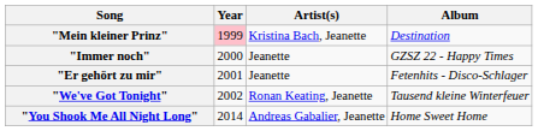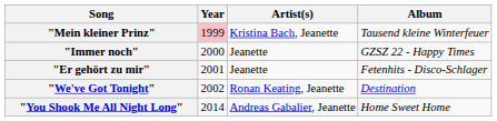 <table class="wikitable plainrowheaders" border="1">
 <tr>
 <th scope="col" style="width:16em;">Song</th>
 <th scope="col">Year</th>
 <th scope="col">Artist(s)</th>
 <th scope="col">Album</th>
 </tr>
 <tr>
 <th scope="row">"Mein kleiner Prinz"</th>
 <td style="background: pink;">1999</td>
 <td><a href='#'>Kristina Bach</a>, Jeanette</td>
-<td><em><a href='#'>Destination</a></em></td>
+<td><em>Tausend kleine Winterfeuer</em></td>
 </tr>
 <tr>
 <th scope="row">"Immer noch"</th>
 <td>2000</td>
 <td>Jeanette</td>
 <td><em>GZSZ 22 - Happy Times</em></td>
 </tr>
 <tr>
 <th scope="row">"Er gehört zu mir"</th>
 <td>2001</td>
 <td>Jeanette</td>
 <td><em>Fetenhits - Disco-Schlager</em></td>
 </tr>
 <tr>
 <th scope="row">"<a href='#'>We've Got Tonight</a>"</th>
 <td>2002</td>
 <td><a href='#'>Ronan Keating</a>, Jeanette</td>
-<td><em>Tausend kleine Winterfeuer</em></td>
+<td><em><a href='#'>Destination</a></em></td>
 </tr>
 <tr>
 <th scope="row">"<a href='#'>You Shook Me All Night Long</a>"</th>
 <td>2014</td>
 <td><a href='#'>Andreas Gabalier</a>, Jeanette</td>
 <td><em>Home Sweet Home</em></td>
 </tr>
 </table>
